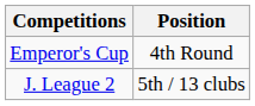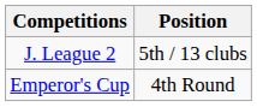 <table class="wikitable" style="text-align:center;">
 <tr>
 <th>Competitions</th>
 <th>Position</th>
 </tr>
 <tr>
+<td><a href='#'>J. League 2</a></td>
+<td>5th / 13 clubs</td>
+</tr>
+<tr>
 <td><a href='#'>Emperor's Cup</a></td>
 <td>4th Round</td>
 </tr>
-<tr>
-<td><a href='#'>J. League 2</a></td>
-<td>5th / 13 clubs</td>
-</tr>
 </table>
